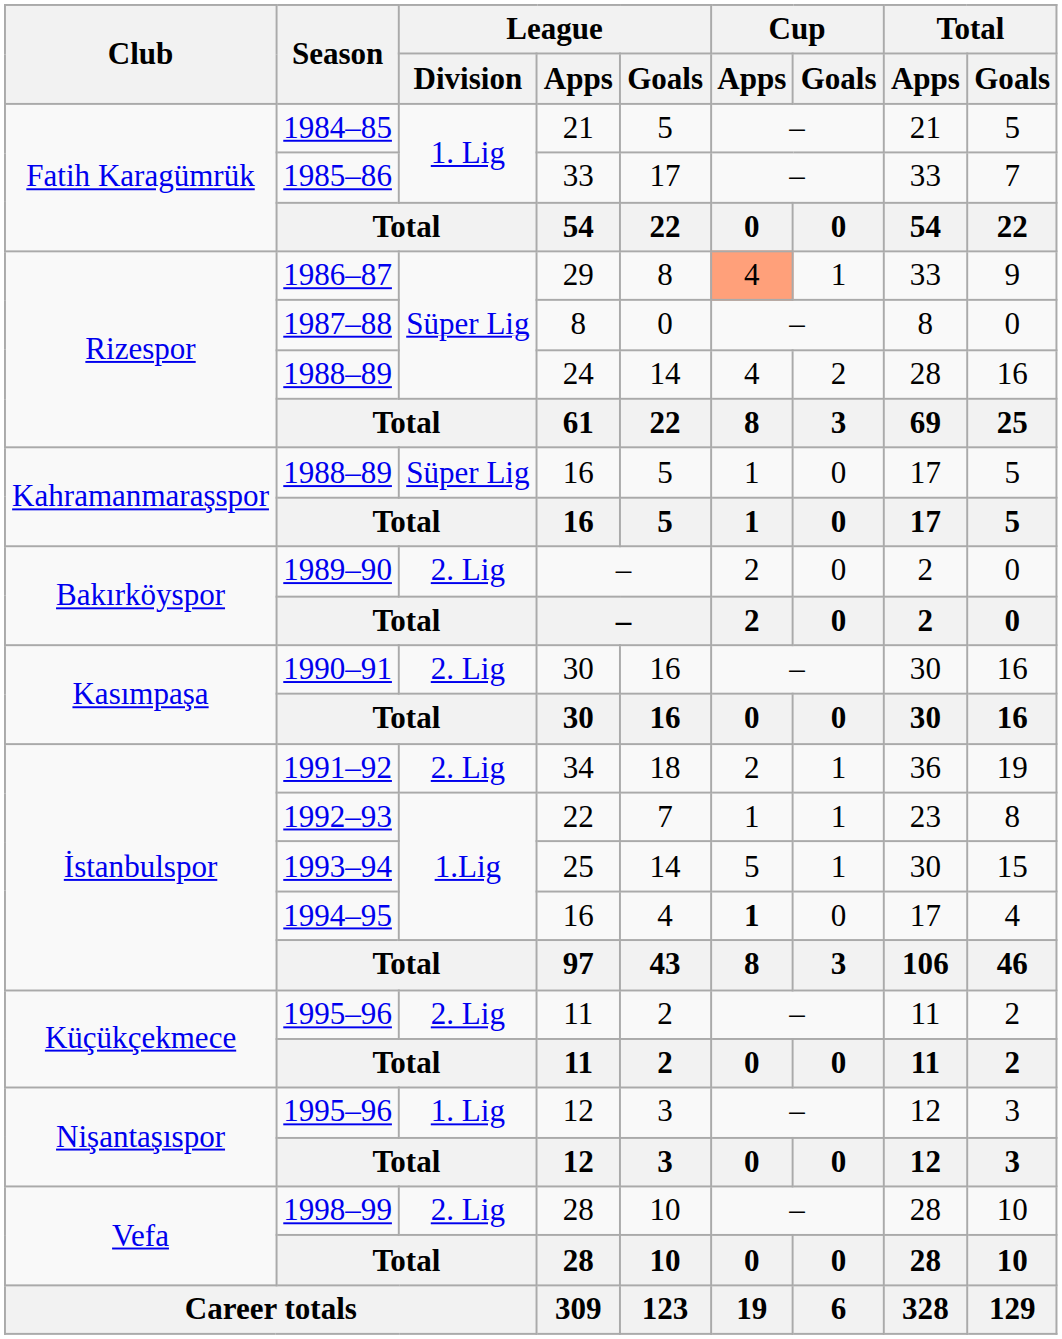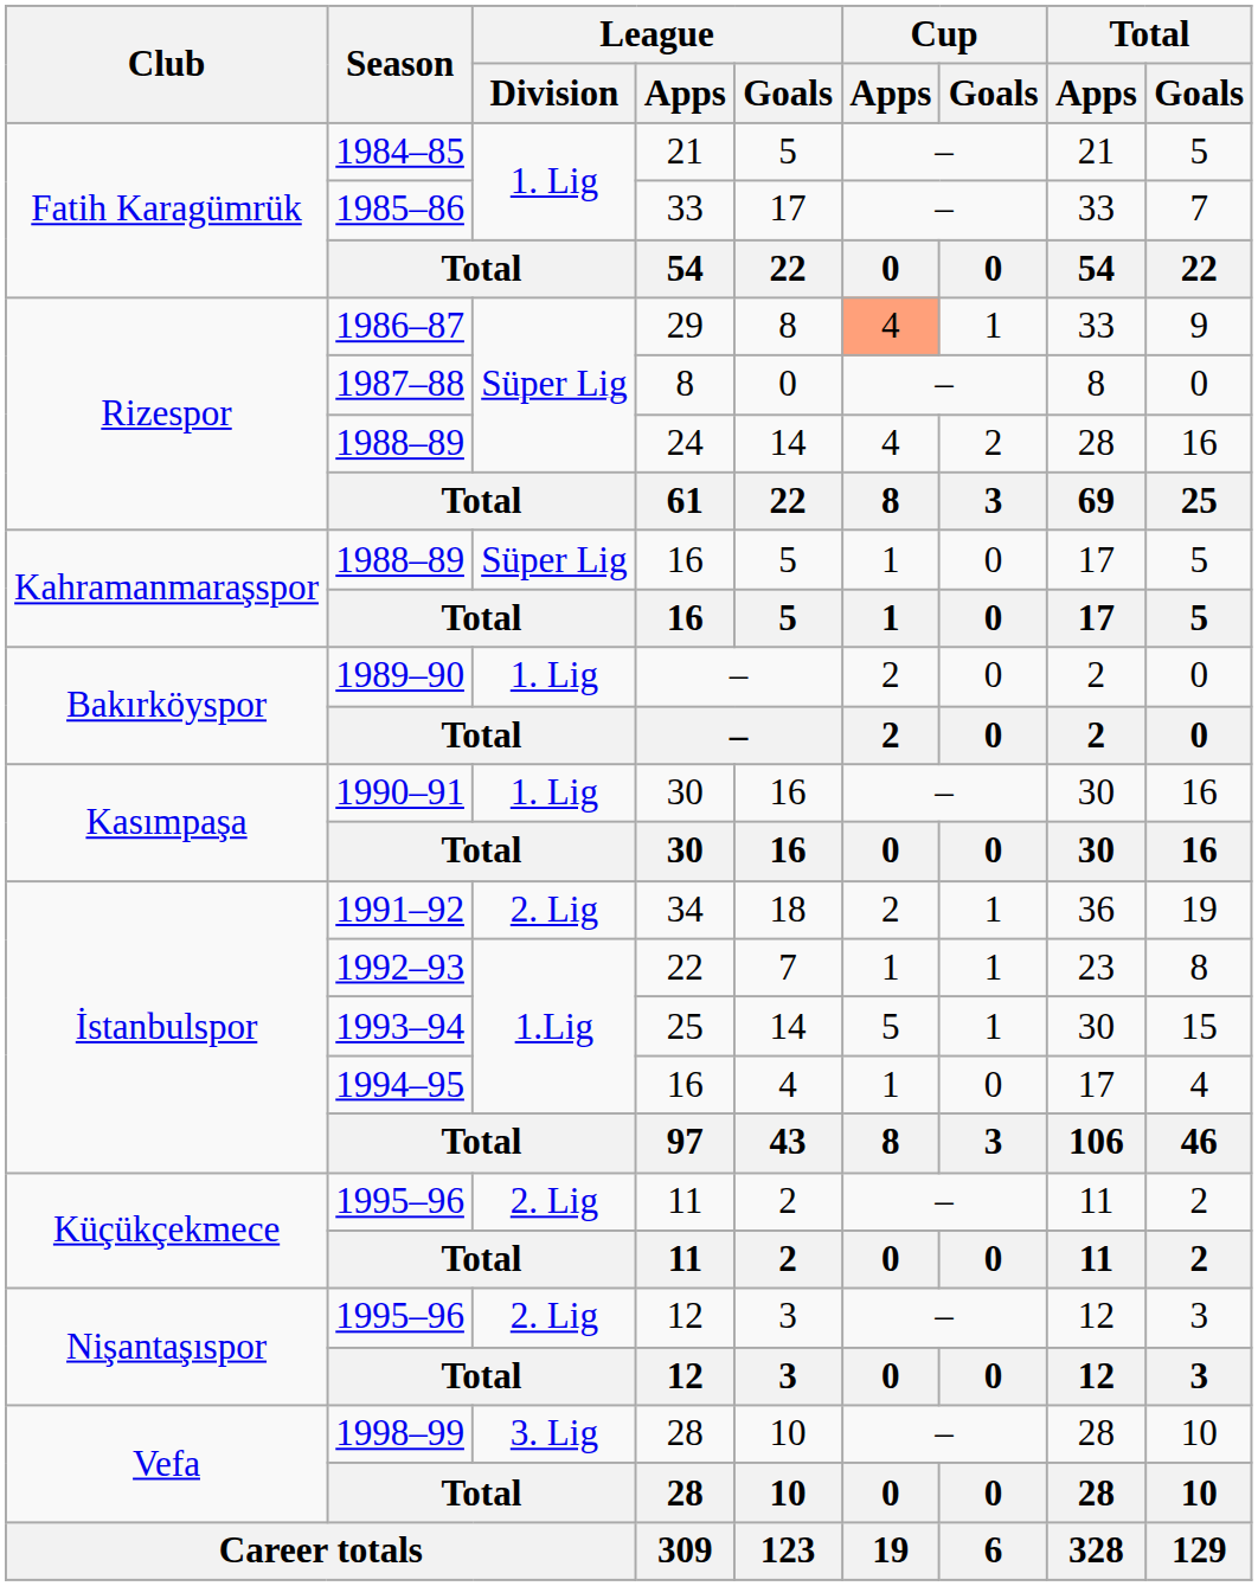 <table class="wikitable" style="text-align: center">
 <tr>
 <th rowspan="2">Club</th>
 <th rowspan="2">Season</th>
 <th colspan="3">League</th>
 <th colspan="2">Cup</th>
 <th colspan="2">Total</th>
 </tr>
 <tr>
 <th>Division</th>
 <th>Apps</th>
 <th>Goals</th>
 <th>Apps</th>
 <th>Goals</th>
 <th>Apps</th>
 <th>Goals</th>
 </tr>
 <tr>
 <td rowspan="3"><a href='#'>Fatih Karagümrük</a></td>
 <td><a href='#'>1984–85</a></td>
 <td rowspan="2"><a href='#'>1. Lig</a></td>
 <td>21</td>
 <td>5</td>
 <td colspan="2">–</td>
 <td>21</td>
 <td>5</td>
 </tr>
 <tr>
 <td><a href='#'>1985–86</a></td>
 <td>33</td>
 <td>17</td>
 <td colspan="2">–</td>
 <td>33</td>
 <td>7</td>
 </tr>
 <tr>
 <th colspan="2">Total</th>
 <th>54</th>
 <th>22</th>
 <th>0</th>
 <th>0</th>
 <th>54</th>
 <th>22</th>
 </tr>
 <tr>
 <td rowspan="4"><a href='#'>Rizespor</a></td>
 <td><a href='#'>1986–87</a></td>
 <td rowspan="3"><a href='#'>Süper Lig</a></td>
 <td>29</td>
 <td>8</td>
 <td style="background: lightsalmon;">4</td>
 <td>1</td>
 <td>33</td>
 <td>9</td>
 </tr>
 <tr>
 <td><a href='#'>1987–88</a></td>
 <td>8</td>
 <td>0</td>
 <td colspan="2">–</td>
 <td>8</td>
 <td>0</td>
 </tr>
 <tr>
 <td><a href='#'>1988–89</a></td>
 <td>24</td>
 <td>14</td>
 <td>4</td>
 <td>2</td>
 <td>28</td>
 <td>16</td>
 </tr>
 <tr>
 <th colspan="2">Total</th>
 <th>61</th>
 <th>22</th>
 <th>8</th>
 <th>3</th>
 <th>69</th>
 <th>25</th>
 </tr>
 <tr>
 <td rowspan="2"><a href='#'>Kahramanmaraşspor</a></td>
 <td><a href='#'>1988–89</a></td>
 <td><a href='#'>Süper Lig</a></td>
 <td>16</td>
 <td>5</td>
 <td>1</td>
 <td>0</td>
 <td>17</td>
 <td>5</td>
 </tr>
 <tr>
 <th colspan="2">Total</th>
 <th>16</th>
 <th>5</th>
 <th>1</th>
 <th>0</th>
 <th>17</th>
 <th>5</th>
 </tr>
 <tr>
 <td rowspan="2"><a href='#'>Bakırköyspor</a></td>
 <td><a href='#'>1989–90</a></td>
-<td><a href='#'>2. Lig</a></td>
+<td><a href='#'>1. Lig</a></td>
 <td colspan="2">–</td>
 <td>2</td>
 <td>0</td>
 <td>2</td>
 <td>0</td>
 </tr>
 <tr>
 <th colspan="2">Total</th>
 <th colspan="2">–</th>
 <th>2</th>
 <th>0</th>
 <th>2</th>
 <th>0</th>
 </tr>
 <tr>
 <td rowspan="2"><a href='#'>Kasımpaşa</a></td>
 <td><a href='#'>1990–91</a></td>
-<td><a href='#'>2. Lig</a></td>
+<td><a href='#'>1. Lig</a></td>
 <td>30</td>
 <td>16</td>
 <td colspan="2">–</td>
 <td>30</td>
 <td>16</td>
 </tr>
 <tr>
 <th colspan="2">Total</th>
 <th>30</th>
 <th>16</th>
 <th>0</th>
 <th>0</th>
 <th>30</th>
 <th>16</th>
 </tr>
 <tr>
 <td rowspan="5"><a href='#'>İstanbulspor</a></td>
 <td><a href='#'>1991–92</a></td>
 <td><a href='#'>2. Lig</a></td>
 <td>34</td>
 <td>18</td>
 <td>2</td>
 <td>1</td>
 <td>36</td>
 <td>19</td>
 </tr>
 <tr>
 <td><a href='#'>1992–93</a></td>
 <td rowspan="3"><a href='#'>1.Lig</a></td>
 <td>22</td>
 <td>7</td>
 <td>1</td>
 <td>1</td>
 <td>23</td>
 <td>8</td>
 </tr>
 <tr>
 <td><a href='#'>1993–94</a></td>
 <td>25</td>
 <td>14</td>
 <td>5</td>
 <td>1</td>
 <td>30</td>
 <td>15</td>
 </tr>
 <tr>
 <td><a href='#'>1994–95</a></td>
 <td>16</td>
 <td>4</td>
-<td><strong>1</strong></td>
+<td>1</td>
 <td>0</td>
 <td>17</td>
 <td>4</td>
 </tr>
 <tr>
 <th colspan="2">Total</th>
 <th>97</th>
 <th>43</th>
 <th>8</th>
 <th>3</th>
 <th>106</th>
 <th>46</th>
 </tr>
 <tr>
 <td rowspan="2"><a href='#'>Küçükçekmece</a></td>
 <td><a href='#'>1995–96</a></td>
 <td><a href='#'>2. Lig</a></td>
 <td>11</td>
 <td>2</td>
 <td colspan="2">–</td>
 <td>11</td>
 <td>2</td>
 </tr>
 <tr>
 <th colspan="2">Total</th>
 <th>11</th>
 <th>2</th>
 <th>0</th>
 <th>0</th>
 <th>11</th>
 <th>2</th>
 </tr>
 <tr>
 <td rowspan="2"><a href='#'>Nişantaşıspor</a></td>
 <td><a href='#'>1995–96</a></td>
-<td><a href='#'>1. Lig</a></td>
+<td><a href='#'>2. Lig</a></td>
 <td>12</td>
 <td>3</td>
 <td colspan="2">–</td>
 <td>12</td>
 <td>3</td>
 </tr>
 <tr>
 <th colspan="2">Total</th>
 <th>12</th>
 <th>3</th>
 <th>0</th>
 <th>0</th>
 <th>12</th>
 <th>3</th>
 </tr>
 <tr>
 <td rowspan="2"><a href='#'>Vefa</a></td>
 <td><a href='#'>1998–99</a></td>
-<td><a href='#'>2. Lig</a></td>
+<td><a href='#'>3. Lig</a></td>
 <td>28</td>
 <td>10</td>
 <td colspan="2">–</td>
 <td>28</td>
 <td>10</td>
 </tr>
 <tr>
 <th colspan="2">Total</th>
 <th>28</th>
 <th>10</th>
 <th>0</th>
 <th>0</th>
 <th>28</th>
 <th>10</th>
 </tr>
 <tr>
 <th colspan="3">Career totals</th>
 <th>309</th>
 <th>123</th>
 <th>19</th>
 <th>6</th>
 <th>328</th>
 <th>129</th>
 </tr>
 </table>
